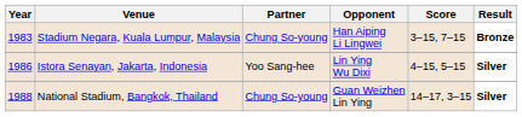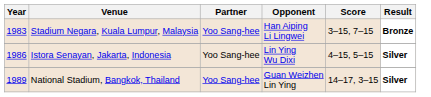 <table class="sortable wikitable" style="font-size: 90%;">
 <tr>
 <th>Year</th>
 <th>Venue</th>
 <th>Partner</th>
 <th>Opponent</th>
 <th>Score</th>
 <th>Result</th>
 </tr>
 <tr style="background:#F3E6D7">
 <td align="center"><a href='#'>1983</a></td>
 <td align="left"><a href='#'>Stadium Negara</a>, <a href='#'>Kuala Lumpur</a>, <a href='#'>Malaysia</a></td>
-<td align="left"> <a href='#'>Chung So-young</a></td>
+<td align="left"> <a href='#'>Yoo Sang-hee</a></td>
 <td align="left"> <a href='#'>Han Aiping</a><br> <a href='#'>Li Lingwei</a></td>
 <td align="left">3–15, 7–15</td>
 <td style="text-align:left; background: white"> <strong>Bronze</strong></td>
 </tr>
 <tr>
 </tr>
 <tr style="background:#F3E6D7">
 <td align="center"><a href='#'>1986</a></td>
 <td align="left"><a href='#'>Istora Senayan</a>, <a href='#'>Jakarta</a>, <a href='#'>Indonesia</a></td>
 <td align="left"> Yoo Sang-hee</td>
 <td align="left"> <a href='#'>Lin Ying</a><br> <a href='#'>Wu Dixi</a></td>
 <td align="left">4–15, 5–15</td>
 <td style="text-align:left; background: white"> <strong>Silver</strong></td>
 </tr>
 <tr>
 </tr>
 <tr style="background:#F3E6D7">
-<td align="center"><a href='#'>1988</a></td>
+<td align="center"><a href='#'>1989</a></td>
 <td align="left">National Stadium, <a href='#'>Bangkok, Thailand</a></td>
-<td align="left"> <a href='#'>Chung So-young</a></td>
+<td align="left"> <a href='#'>Yoo Sang-hee</a></td>
 <td align="left"> <a href='#'>Guan Weizhen</a> <br>  Lin Ying</td>
 <td align="left">14–17, 3–15</td>
 <td style="text-align:left; background:white"> <strong>Silver</strong></td>
 </tr>
 </table>
